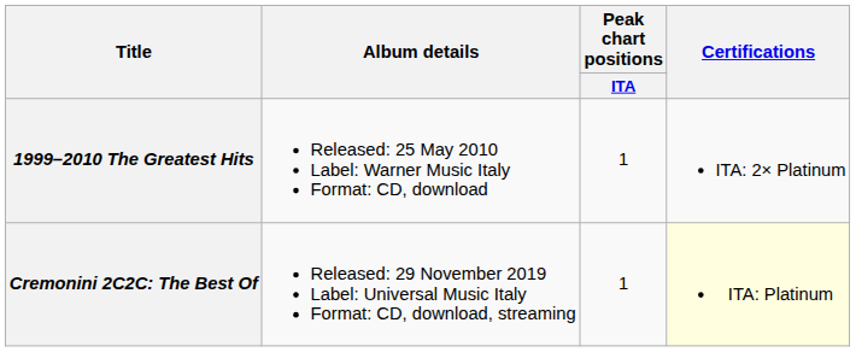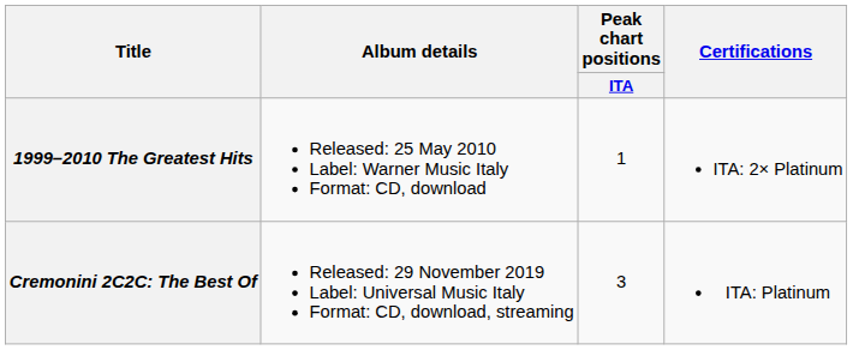 <table class="wikitable plainrowheaders" style="text-align:center;" border="1">
 <tr>
 <th rowspan="2" scope="column">Title</th>
 <th rowspan="2" scope="column">Album details</th>
 <th colspan="1" scope="column">Peak chart positions</th>
 <th rowspan="2" scope="column"><a href='#'>Certifications</a></th>
 </tr>
 <tr>
 <th scope="col" style="width:3em;font-size:90%;"><a href='#'>ITA</a><br></th>
 </tr>
 <tr>
 <th scope="row"><em>1999–2010 The Greatest Hits</em></th>
 <td style="text-align:left;"><br><ul><li>Released: 25 May 2010</li><li>Label: Warner Music Italy</li><li>Format: CD, download</li></ul></td>
 <td>1</td>
 <td><br><ul><li>ITA: 2× Platinum</li></ul></td>
 </tr>
 <tr>
 <th scope="row"><em>Cremonini 2C2C: The Best Of</em></th>
 <td style="text-align:left;"><br><ul><li>Released: 29 November 2019</li><li>Label: Universal Music Italy</li><li>Format: CD, download, streaming</li></ul></td>
-<td>1<br></td>
-<td style="background: lightyellow;"><br><ul><li>ITA: Platinum</li></ul></td>
+<td>3<br></td>
+<td><br><ul><li>ITA: Platinum</li></ul></td>
 </tr>
 </table>
